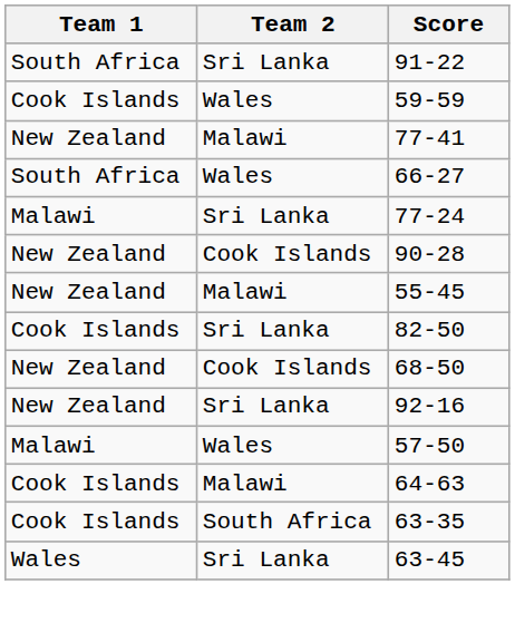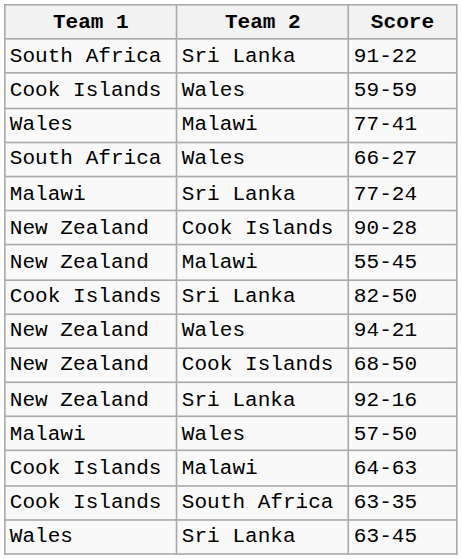 <table class="wikitable" style="font-size: 100%">
 <tr>
 <th width=100>Team 1</th>
 <th width=100>Team 2</th>
 <th width=60>Score</th>
 </tr>
 <tr>
 <td>South Africa</td>
 <td>Sri Lanka</td>
 <td>91-22</td>
 </tr>
 <tr>
 <td>Cook Islands</td>
 <td>Wales</td>
 <td>59-59</td>
 </tr>
 <tr>
-<td>New Zealand</td>
+<td>Wales</td>
 <td>Malawi</td>
 <td>77-41</td>
 </tr>
 <tr>
 <td>South Africa</td>
 <td>Wales</td>
 <td>66-27</td>
 </tr>
 <tr>
 <td>Malawi</td>
 <td>Sri Lanka</td>
 <td>77-24</td>
 </tr>
 <tr>
 <td>New Zealand</td>
 <td>Cook Islands</td>
 <td>90-28</td>
 </tr>
 <tr>
 <td>New Zealand</td>
 <td>Malawi</td>
 <td>55-45</td>
 </tr>
 <tr>
 <td>Cook Islands</td>
 <td>Sri Lanka</td>
 <td>82-50</td>
+</tr>
+<tr>
+<td>New Zealand</td>
+<td>Wales</td>
+<td>94-21</td>
 </tr>
 <tr>
 <td>New Zealand</td>
 <td>Cook Islands</td>
 <td>68-50</td>
 </tr>
 <tr>
 <td>New Zealand</td>
 <td>Sri Lanka</td>
 <td>92-16</td>
 </tr>
 <tr>
 <td>Malawi</td>
 <td>Wales</td>
 <td>57-50</td>
 </tr>
 <tr>
 <td>Cook Islands</td>
 <td>Malawi</td>
 <td>64-63</td>
 </tr>
 <tr>
 <td>Cook Islands</td>
 <td>South Africa</td>
 <td>63-35</td>
 </tr>
 <tr>
 <td>Wales</td>
 <td>Sri Lanka</td>
 <td>63-45</td>
 </tr>
 </table>
